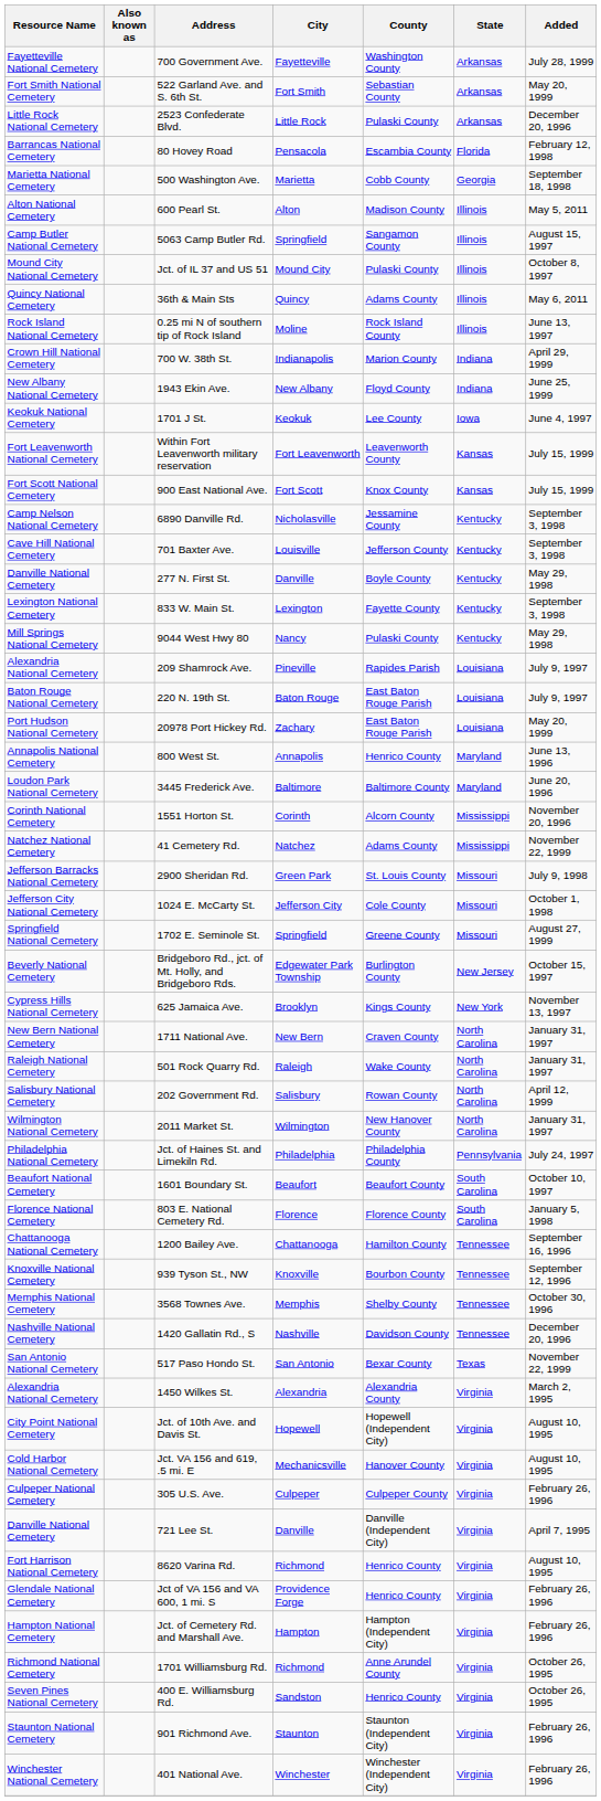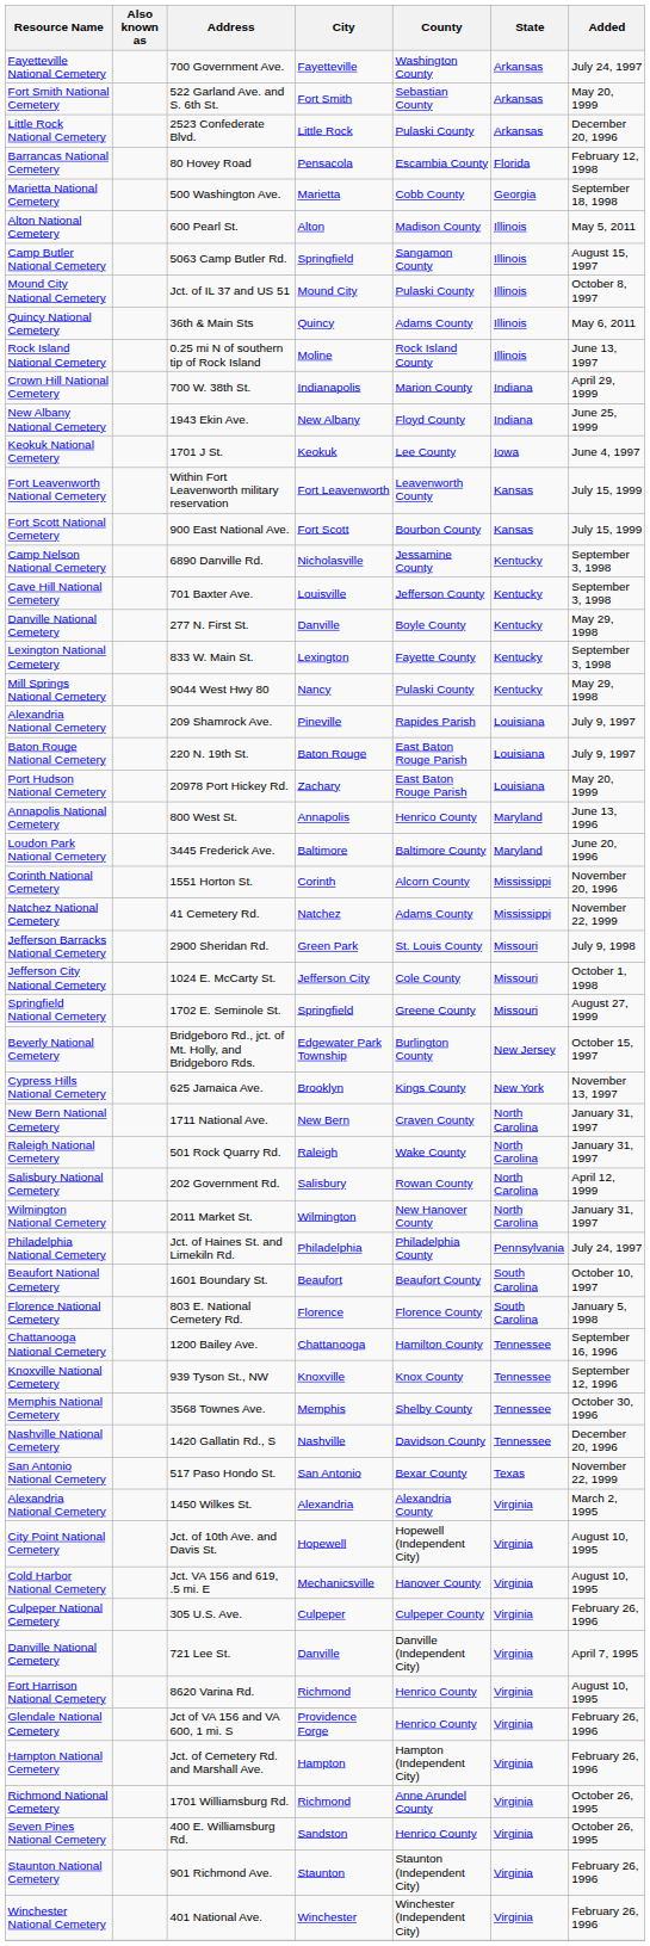 <table class="wikitable sortable" style="width:98%">
 <tr>
 <th><strong>Resource Name</strong></th>
 <th><strong>Also known as</strong></th>
 <th><strong>Address</strong></th>
 <th><strong>City</strong></th>
 <th><strong>County</strong></th>
 <th><strong>State</strong></th>
 <th><strong>Added</strong></th>
 </tr>
 <tr>
 <td><a href='#'>Fayetteville National Cemetery</a></td>
 <td></td>
 <td>700 Government Ave.</td>
 <td><a href='#'>Fayetteville</a></td>
 <td><a href='#'>Washington County</a></td>
 <td><a href='#'>Arkansas</a></td>
-<td>July 28, 1999</td>
+<td>July 24, 1997</td>
 </tr>
 <tr>
 <td><a href='#'>Fort Smith National Cemetery</a></td>
 <td></td>
 <td>522 Garland Ave. and S. 6th St.</td>
 <td><a href='#'>Fort Smith</a></td>
 <td><a href='#'>Sebastian County</a></td>
 <td><a href='#'>Arkansas</a></td>
 <td>May 20, 1999</td>
 </tr>
 <tr>
 <td><a href='#'>Little Rock National Cemetery</a></td>
 <td></td>
 <td>2523 Confederate Blvd.</td>
 <td><a href='#'>Little Rock</a></td>
 <td><a href='#'>Pulaski County</a></td>
 <td><a href='#'>Arkansas</a></td>
 <td>December 20, 1996</td>
 </tr>
 <tr>
 <td><a href='#'>Barrancas National Cemetery</a></td>
 <td></td>
 <td>80 Hovey Road</td>
 <td><a href='#'>Pensacola</a></td>
 <td><a href='#'>Escambia County</a></td>
 <td><a href='#'>Florida</a></td>
 <td>February 12, 1998</td>
 </tr>
 <tr>
 <td><a href='#'>Marietta National Cemetery</a></td>
 <td></td>
 <td>500 Washington Ave.</td>
 <td><a href='#'>Marietta</a></td>
 <td><a href='#'>Cobb County</a></td>
 <td><a href='#'>Georgia</a></td>
 <td>September 18, 1998</td>
 </tr>
 <tr>
 <td><a href='#'>Alton National Cemetery</a></td>
 <td></td>
 <td>600 Pearl St.</td>
 <td><a href='#'>Alton</a></td>
 <td><a href='#'>Madison County</a></td>
 <td><a href='#'>Illinois</a></td>
 <td>May 5, 2011</td>
 </tr>
 <tr>
 <td><a href='#'>Camp Butler National Cemetery</a></td>
 <td></td>
 <td>5063 Camp Butler Rd.</td>
 <td><a href='#'>Springfield</a></td>
 <td><a href='#'>Sangamon County</a></td>
 <td><a href='#'>Illinois</a></td>
 <td>August 15, 1997</td>
 </tr>
 <tr>
 <td><a href='#'>Mound City National Cemetery</a></td>
 <td></td>
 <td>Jct. of IL 37 and US 51</td>
 <td><a href='#'>Mound City</a></td>
 <td><a href='#'>Pulaski County</a></td>
 <td><a href='#'>Illinois</a></td>
 <td>October 8, 1997</td>
 </tr>
 <tr>
 <td><a href='#'>Quincy National Cemetery</a></td>
 <td></td>
 <td>36th & Main Sts</td>
 <td><a href='#'>Quincy</a></td>
 <td><a href='#'>Adams County</a></td>
 <td><a href='#'>Illinois</a></td>
 <td>May 6, 2011</td>
 </tr>
 <tr>
 <td><a href='#'>Rock Island National Cemetery</a></td>
 <td></td>
 <td>0.25 mi N of southern tip of Rock Island</td>
 <td><a href='#'>Moline</a></td>
 <td><a href='#'>Rock Island County</a></td>
 <td><a href='#'>Illinois</a></td>
 <td>June 13, 1997</td>
 </tr>
 <tr>
 <td><a href='#'>Crown Hill National Cemetery</a></td>
 <td></td>
 <td>700 W. 38th St.</td>
 <td><a href='#'>Indianapolis</a></td>
 <td><a href='#'>Marion County</a></td>
 <td><a href='#'>Indiana</a></td>
 <td>April 29, 1999</td>
 </tr>
 <tr>
 <td><a href='#'>New Albany National Cemetery</a></td>
 <td></td>
 <td>1943 Ekin Ave.</td>
 <td><a href='#'>New Albany</a></td>
 <td><a href='#'>Floyd County</a></td>
 <td><a href='#'>Indiana</a></td>
 <td>June 25, 1999</td>
 </tr>
 <tr>
 <td><a href='#'>Keokuk National Cemetery</a></td>
 <td></td>
 <td>1701 J St.</td>
 <td><a href='#'>Keokuk</a></td>
 <td><a href='#'>Lee County</a></td>
 <td><a href='#'>Iowa</a></td>
 <td>June 4, 1997</td>
 </tr>
 <tr>
 <td><a href='#'>Fort Leavenworth National Cemetery</a></td>
 <td></td>
 <td>Within Fort Leavenworth military reservation</td>
 <td><a href='#'>Fort Leavenworth</a></td>
 <td><a href='#'>Leavenworth County</a></td>
 <td><a href='#'>Kansas</a></td>
 <td>July 15, 1999</td>
 </tr>
 <tr>
 <td><a href='#'>Fort Scott National Cemetery</a></td>
 <td></td>
 <td>900 East National Ave.</td>
 <td><a href='#'>Fort Scott</a></td>
-<td><a href='#'>Knox County</a></td>
+<td><a href='#'>Bourbon County</a></td>
 <td><a href='#'>Kansas</a></td>
 <td>July 15, 1999</td>
 </tr>
 <tr>
 <td><a href='#'>Camp Nelson National Cemetery</a></td>
 <td></td>
 <td>6890 Danville Rd.</td>
 <td><a href='#'>Nicholasville</a></td>
 <td><a href='#'>Jessamine County</a></td>
 <td><a href='#'>Kentucky</a></td>
 <td>September 3, 1998</td>
 </tr>
 <tr>
 <td><a href='#'>Cave Hill National Cemetery</a></td>
 <td></td>
 <td>701 Baxter Ave.</td>
 <td><a href='#'>Louisville</a></td>
 <td><a href='#'>Jefferson County</a></td>
 <td><a href='#'>Kentucky</a></td>
 <td>September 3, 1998</td>
 </tr>
 <tr>
 <td><a href='#'>Danville National Cemetery</a></td>
 <td></td>
 <td>277 N. First St.</td>
 <td><a href='#'>Danville</a></td>
 <td><a href='#'>Boyle County</a></td>
 <td><a href='#'>Kentucky</a></td>
 <td>May 29, 1998</td>
 </tr>
 <tr>
 <td><a href='#'>Lexington National Cemetery</a></td>
 <td></td>
 <td>833 W. Main St.</td>
 <td><a href='#'>Lexington</a></td>
 <td><a href='#'>Fayette County</a></td>
 <td><a href='#'>Kentucky</a></td>
 <td>September 3, 1998</td>
 </tr>
 <tr>
 <td><a href='#'>Mill Springs National Cemetery</a></td>
 <td></td>
 <td>9044 West Hwy 80</td>
 <td><a href='#'>Nancy</a></td>
 <td><a href='#'>Pulaski County</a></td>
 <td><a href='#'>Kentucky</a></td>
 <td>May 29, 1998</td>
 </tr>
 <tr>
 <td><a href='#'>Alexandria National Cemetery</a></td>
 <td></td>
 <td>209 Shamrock Ave.</td>
 <td><a href='#'>Pineville</a></td>
 <td><a href='#'>Rapides Parish</a></td>
 <td><a href='#'>Louisiana</a></td>
 <td>July 9, 1997</td>
 </tr>
 <tr>
 <td><a href='#'>Baton Rouge National Cemetery</a></td>
 <td></td>
 <td>220 N. 19th St.</td>
 <td><a href='#'>Baton Rouge</a></td>
 <td><a href='#'>East Baton Rouge Parish</a></td>
 <td><a href='#'>Louisiana</a></td>
 <td>July 9, 1997</td>
 </tr>
 <tr>
 <td><a href='#'>Port Hudson National Cemetery</a></td>
 <td></td>
 <td>20978 Port Hickey Rd.</td>
 <td><a href='#'>Zachary</a></td>
 <td><a href='#'>East Baton Rouge Parish</a></td>
 <td><a href='#'>Louisiana</a></td>
 <td>May 20, 1999</td>
 </tr>
 <tr>
 <td><a href='#'>Annapolis National Cemetery</a></td>
 <td></td>
 <td>800 West St.</td>
 <td><a href='#'>Annapolis</a></td>
 <td><a href='#'>Henrico County</a></td>
 <td><a href='#'>Maryland</a></td>
 <td>June 13, 1996</td>
 </tr>
 <tr>
 <td><a href='#'>Loudon Park National Cemetery</a></td>
 <td></td>
 <td>3445 Frederick Ave.</td>
 <td><a href='#'>Baltimore</a></td>
 <td><a href='#'>Baltimore County</a></td>
 <td><a href='#'>Maryland</a></td>
 <td>June 20, 1996</td>
 </tr>
 <tr>
 <td><a href='#'>Corinth National Cemetery</a></td>
 <td></td>
 <td>1551 Horton St.</td>
 <td><a href='#'>Corinth</a></td>
 <td><a href='#'>Alcorn County</a></td>
 <td><a href='#'>Mississippi</a></td>
 <td>November 20, 1996</td>
 </tr>
 <tr>
 <td><a href='#'>Natchez National Cemetery</a></td>
 <td></td>
 <td>41 Cemetery Rd.</td>
 <td><a href='#'>Natchez</a></td>
 <td><a href='#'>Adams County</a></td>
 <td><a href='#'>Mississippi</a></td>
 <td>November 22, 1999</td>
 </tr>
 <tr>
 <td><a href='#'>Jefferson Barracks National Cemetery</a></td>
 <td></td>
 <td>2900 Sheridan Rd.</td>
 <td><a href='#'>Green Park</a></td>
 <td><a href='#'>St. Louis County</a></td>
 <td><a href='#'>Missouri</a></td>
 <td>July 9, 1998</td>
 </tr>
 <tr>
 <td><a href='#'>Jefferson City National Cemetery</a></td>
 <td></td>
 <td>1024 E. McCarty St.</td>
 <td><a href='#'>Jefferson City</a></td>
 <td><a href='#'>Cole County</a></td>
 <td><a href='#'>Missouri</a></td>
 <td>October 1, 1998</td>
 </tr>
 <tr>
 <td><a href='#'>Springfield National Cemetery</a></td>
 <td></td>
 <td>1702 E. Seminole St.</td>
 <td><a href='#'>Springfield</a></td>
 <td><a href='#'>Greene County</a></td>
 <td><a href='#'>Missouri</a></td>
 <td>August 27, 1999</td>
 </tr>
 <tr>
 <td><a href='#'>Beverly National Cemetery</a></td>
 <td></td>
 <td>Bridgeboro Rd., jct. of Mt. Holly, and Bridgeboro Rds.</td>
 <td><a href='#'>Edgewater Park Township</a></td>
 <td><a href='#'>Burlington County</a></td>
 <td><a href='#'>New Jersey</a></td>
 <td>October 15, 1997</td>
 </tr>
 <tr>
 <td><a href='#'>Cypress Hills National Cemetery</a></td>
 <td></td>
 <td>625 Jamaica Ave.</td>
 <td><a href='#'>Brooklyn</a></td>
 <td><a href='#'>Kings County</a></td>
 <td><a href='#'>New York</a></td>
 <td>November 13, 1997</td>
 </tr>
 <tr>
 <td><a href='#'>New Bern National Cemetery</a></td>
 <td></td>
 <td>1711 National Ave.</td>
 <td><a href='#'>New Bern</a></td>
 <td><a href='#'>Craven County</a></td>
 <td><a href='#'>North Carolina</a></td>
 <td>January 31, 1997</td>
 </tr>
 <tr>
 <td><a href='#'>Raleigh National Cemetery</a></td>
 <td></td>
 <td>501 Rock Quarry Rd.</td>
 <td><a href='#'>Raleigh</a></td>
 <td><a href='#'>Wake County</a></td>
 <td><a href='#'>North Carolina</a></td>
 <td>January 31, 1997</td>
 </tr>
 <tr>
 <td><a href='#'>Salisbury National Cemetery</a></td>
 <td></td>
 <td>202 Government Rd.</td>
 <td><a href='#'>Salisbury</a></td>
 <td><a href='#'>Rowan County</a></td>
 <td><a href='#'>North Carolina</a></td>
 <td>April 12, 1999</td>
 </tr>
 <tr>
 <td><a href='#'>Wilmington National Cemetery</a></td>
 <td></td>
 <td>2011 Market St.</td>
 <td><a href='#'>Wilmington</a></td>
 <td><a href='#'>New Hanover County</a></td>
 <td><a href='#'>North Carolina</a></td>
 <td>January 31, 1997</td>
 </tr>
 <tr>
 <td><a href='#'>Philadelphia National Cemetery</a></td>
 <td></td>
 <td>Jct. of Haines St. and Limekiln Rd.</td>
 <td><a href='#'>Philadelphia</a></td>
 <td><a href='#'>Philadelphia County</a></td>
 <td><a href='#'>Pennsylvania</a></td>
 <td>July 24, 1997</td>
 </tr>
 <tr>
 <td><a href='#'>Beaufort National Cemetery</a></td>
 <td></td>
 <td>1601 Boundary St.</td>
 <td><a href='#'>Beaufort</a></td>
 <td><a href='#'>Beaufort County</a></td>
 <td><a href='#'>South Carolina</a></td>
 <td>October 10, 1997</td>
 </tr>
 <tr>
 <td><a href='#'>Florence National Cemetery</a></td>
 <td></td>
 <td>803 E. National Cemetery Rd.</td>
 <td><a href='#'>Florence</a></td>
 <td><a href='#'>Florence County</a></td>
 <td><a href='#'>South Carolina</a></td>
 <td>January 5, 1998</td>
 </tr>
 <tr>
 <td><a href='#'>Chattanooga National Cemetery</a></td>
 <td></td>
 <td>1200 Bailey Ave.</td>
 <td><a href='#'>Chattanooga</a></td>
 <td><a href='#'>Hamilton County</a></td>
 <td><a href='#'>Tennessee</a></td>
 <td>September 16, 1996</td>
 </tr>
 <tr>
 <td><a href='#'>Knoxville National Cemetery</a></td>
 <td></td>
 <td>939 Tyson St., NW</td>
 <td><a href='#'>Knoxville</a></td>
-<td><a href='#'>Bourbon County</a></td>
+<td><a href='#'>Knox County</a></td>
 <td><a href='#'>Tennessee</a></td>
 <td>September 12, 1996</td>
 </tr>
 <tr>
 <td><a href='#'>Memphis National Cemetery</a></td>
 <td></td>
 <td>3568 Townes Ave.</td>
 <td><a href='#'>Memphis</a></td>
 <td><a href='#'>Shelby County</a></td>
 <td><a href='#'>Tennessee</a></td>
 <td>October 30, 1996</td>
 </tr>
 <tr>
 <td><a href='#'>Nashville National Cemetery</a></td>
 <td></td>
 <td>1420 Gallatin Rd., S</td>
 <td><a href='#'>Nashville</a></td>
 <td><a href='#'>Davidson County</a></td>
 <td><a href='#'>Tennessee</a></td>
 <td>December 20, 1996</td>
 </tr>
 <tr>
 <td><a href='#'>San Antonio National Cemetery</a></td>
 <td></td>
 <td>517 Paso Hondo St.</td>
 <td><a href='#'>San Antonio</a></td>
 <td><a href='#'>Bexar County</a></td>
 <td><a href='#'>Texas</a></td>
 <td>November 22, 1999</td>
 </tr>
 <tr>
 <td><a href='#'>Alexandria National Cemetery</a></td>
 <td></td>
 <td>1450 Wilkes St.</td>
 <td><a href='#'>Alexandria</a></td>
 <td><a href='#'>Alexandria County</a></td>
 <td><a href='#'>Virginia</a></td>
 <td>March 2, 1995</td>
 </tr>
 <tr>
 <td><a href='#'>City Point National Cemetery</a></td>
 <td></td>
 <td>Jct. of 10th Ave. and Davis St.</td>
 <td><a href='#'>Hopewell</a></td>
 <td>Hopewell (Independent City)</td>
 <td><a href='#'>Virginia</a></td>
 <td>August 10, 1995</td>
 </tr>
 <tr>
 <td><a href='#'>Cold Harbor National Cemetery</a></td>
 <td></td>
 <td>Jct. VA 156 and 619, .5 mi. E</td>
 <td><a href='#'>Mechanicsville</a></td>
 <td><a href='#'>Hanover County</a></td>
 <td><a href='#'>Virginia</a></td>
 <td>August 10, 1995</td>
 </tr>
 <tr>
 <td><a href='#'>Culpeper National Cemetery</a></td>
 <td></td>
 <td>305 U.S. Ave.</td>
 <td><a href='#'>Culpeper</a></td>
 <td><a href='#'>Culpeper County</a></td>
 <td><a href='#'>Virginia</a></td>
 <td>February 26, 1996</td>
 </tr>
 <tr>
 <td><a href='#'>Danville National Cemetery</a></td>
 <td></td>
 <td>721 Lee St.</td>
 <td><a href='#'>Danville</a></td>
 <td>Danville (Independent City)</td>
 <td><a href='#'>Virginia</a></td>
 <td>April 7, 1995</td>
 </tr>
 <tr>
 <td><a href='#'>Fort Harrison National Cemetery</a></td>
 <td></td>
 <td>8620 Varina Rd.</td>
 <td><a href='#'>Richmond</a></td>
 <td><a href='#'>Henrico County</a></td>
 <td><a href='#'>Virginia</a></td>
 <td>August 10, 1995</td>
 </tr>
 <tr>
 <td><a href='#'>Glendale National Cemetery</a></td>
 <td></td>
 <td>Jct of VA 156 and VA 600, 1 mi. S</td>
 <td><a href='#'>Providence Forge</a></td>
 <td><a href='#'>Henrico County</a></td>
 <td><a href='#'>Virginia</a></td>
 <td>February 26, 1996</td>
 </tr>
 <tr>
 <td><a href='#'>Hampton National Cemetery</a></td>
 <td></td>
 <td>Jct. of Cemetery Rd. and Marshall Ave.</td>
 <td><a href='#'>Hampton</a></td>
 <td>Hampton (Independent City)</td>
 <td><a href='#'>Virginia</a></td>
 <td>February 26, 1996</td>
 </tr>
 <tr>
 <td><a href='#'>Richmond National Cemetery</a></td>
 <td></td>
 <td>1701 Williamsburg Rd.</td>
 <td><a href='#'>Richmond</a></td>
 <td><a href='#'>Anne Arundel County</a></td>
 <td><a href='#'>Virginia</a></td>
 <td>October 26, 1995</td>
 </tr>
 <tr>
 <td><a href='#'>Seven Pines National Cemetery</a></td>
 <td></td>
 <td>400 E. Williamsburg Rd.</td>
 <td><a href='#'>Sandston</a></td>
 <td><a href='#'>Henrico County</a></td>
 <td><a href='#'>Virginia</a></td>
 <td>October 26, 1995</td>
 </tr>
 <tr>
 <td><a href='#'>Staunton National Cemetery</a></td>
 <td></td>
 <td>901 Richmond Ave.</td>
 <td><a href='#'>Staunton</a></td>
 <td>Staunton (Independent City)</td>
 <td><a href='#'>Virginia</a></td>
 <td>February 26, 1996</td>
 </tr>
 <tr>
 <td><a href='#'>Winchester National Cemetery</a></td>
 <td></td>
 <td>401 National Ave.</td>
 <td><a href='#'>Winchester</a></td>
 <td>Winchester (Independent City)</td>
 <td><a href='#'>Virginia</a></td>
 <td>February 26, 1996</td>
 </tr>
 <tr>
 </tr>
 </table>
